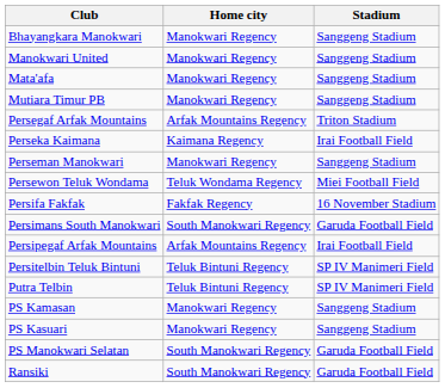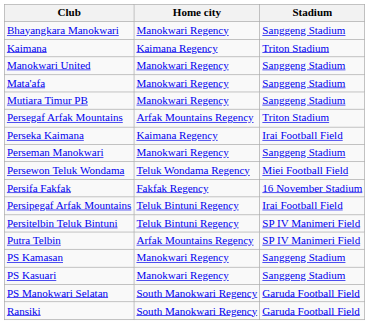 <table class="wikitable sortable">
 <tr>
 <th>Club</th>
 <th>Home city</th>
 <th>Stadium</th>
 </tr>
 <tr>
 <td><a href='#'>Bhayangkara Manokwari</a></td>
 <td><a href='#'>Manokwari Regency</a></td>
 <td><a href='#'>Sanggeng Stadium</a></td>
+</tr>
+<tr>
+<td><a href='#'>Kaimana</a></td>
+<td><a href='#'>Kaimana Regency</a></td>
+<td><a href='#'>Triton Stadium</a></td>
 </tr>
 <tr>
 <td><a href='#'>Manokwari United</a></td>
 <td><a href='#'>Manokwari Regency</a></td>
 <td><a href='#'>Sanggeng Stadium</a></td>
 </tr>
 <tr>
 <td><a href='#'>Mata'afa</a></td>
 <td><a href='#'>Manokwari Regency</a></td>
 <td><a href='#'>Sanggeng Stadium</a></td>
 </tr>
 <tr>
 <td><a href='#'>Mutiara Timur PB</a></td>
 <td><a href='#'>Manokwari Regency</a></td>
 <td><a href='#'>Sanggeng Stadium</a></td>
 </tr>
 <tr>
 <td><a href='#'>Persegaf Arfak Mountains</a></td>
 <td><a href='#'>Arfak Mountains Regency</a></td>
 <td><a href='#'>Triton Stadium</a></td>
 </tr>
 <tr>
 <td><a href='#'>Perseka Kaimana</a></td>
 <td><a href='#'>Kaimana Regency</a></td>
 <td><a href='#'>Irai Football Field</a></td>
 </tr>
 <tr>
 <td><a href='#'>Perseman Manokwari</a></td>
 <td><a href='#'>Manokwari Regency</a></td>
 <td><a href='#'>Sanggeng Stadium</a></td>
 </tr>
 <tr>
 <td><a href='#'>Persewon Teluk Wondama</a></td>
 <td><a href='#'>Teluk Wondama Regency</a></td>
 <td><a href='#'>Miei Football Field</a></td>
 </tr>
 <tr>
 <td><a href='#'>Persifa Fakfak</a></td>
 <td><a href='#'>Fakfak Regency</a></td>
 <td><a href='#'>16 November Stadium</a></td>
 </tr>
 <tr>
-<td><a href='#'>Persimans South Manokwari</a></td>
-<td><a href='#'>South Manokwari Regency</a></td>
-<td><a href='#'>Garuda Football Field</a></td>
-</tr>
-<tr>
 <td><a href='#'>Persipegaf Arfak Mountains</a></td>
-<td><a href='#'>Arfak Mountains Regency</a></td>
+<td><a href='#'>Teluk Bintuni Regency</a></td>
 <td><a href='#'>Irai Football Field</a></td>
 </tr>
 <tr>
 <td><a href='#'>Persitelbin Teluk Bintuni</a></td>
 <td><a href='#'>Teluk Bintuni Regency</a></td>
 <td><a href='#'>SP IV Manimeri Field</a></td>
 </tr>
 <tr>
 <td><a href='#'>Putra Telbin</a></td>
-<td><a href='#'>Teluk Bintuni Regency</a></td>
+<td><a href='#'>Arfak Mountains Regency</a></td>
 <td><a href='#'>SP IV Manimeri Field</a></td>
 </tr>
 <tr>
 <td><a href='#'>PS Kamasan</a></td>
 <td><a href='#'>Manokwari Regency</a></td>
 <td><a href='#'>Sanggeng Stadium</a></td>
 </tr>
 <tr>
 <td><a href='#'>PS Kasuari</a></td>
 <td><a href='#'>Manokwari Regency</a></td>
 <td><a href='#'>Sanggeng Stadium</a></td>
 </tr>
 <tr>
 <td><a href='#'>PS Manokwari Selatan</a></td>
 <td><a href='#'>South Manokwari Regency</a></td>
 <td><a href='#'>Garuda Football Field</a></td>
 </tr>
 <tr>
 <td><a href='#'>Ransiki</a></td>
 <td><a href='#'>South Manokwari Regency</a></td>
 <td><a href='#'>Garuda Football Field</a></td>
 </tr>
 </table>
